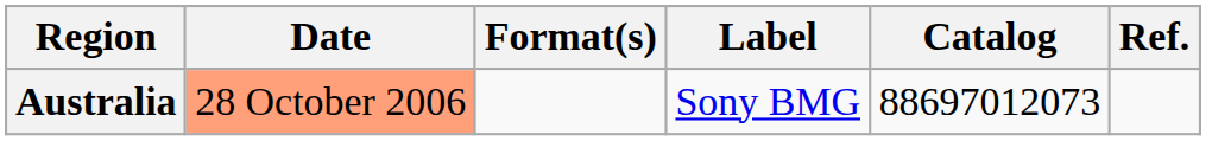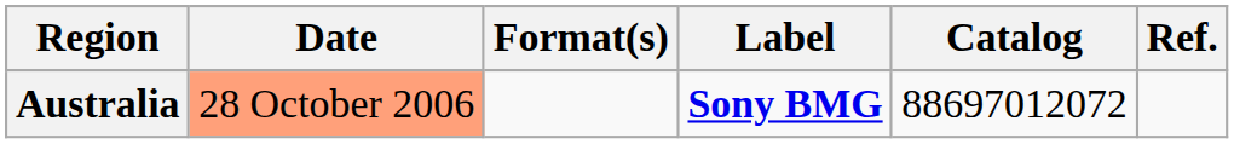 <table class="wikitable sortable plainrowheaders">
 <tr>
 <th scope="col">Region</th>
 <th scope="col">Date</th>
 <th scope="col">Format(s)</th>
 <th scope="col">Label</th>
 <th scope="col">Catalog</th>
 <th scope="col">Ref.</th>
 </tr>
 <tr>
 <th scope="row">Australia</th>
 <td style="background: lightsalmon;">28 October 2006</td>
 <td></td>
-<td><a href='#'>Sony BMG</a></td>
-<td>88697012073</td>
+<td><strong><a href='#'>Sony BMG</a></strong></td>
+<td>88697012072</td>
 <td style="text-align:center;"></td>
 </tr>
 </table>
